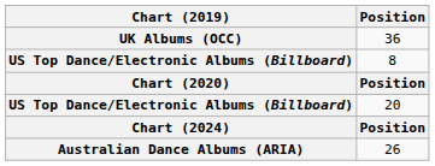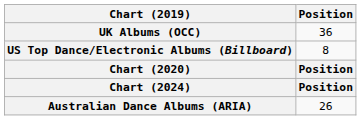 <table class="wikitable plainrowheaders" style="text-align:center">
 <tr>
 <th scope="col">Chart (2019)</th>
 <th scope="col">Position</th>
 </tr>
 <tr>
 <th scope="row">UK Albums (OCC)</th>
 <td>36</td>
 </tr>
 <tr>
 <th scope="row">US Top Dance/Electronic Albums (<em>Billboard</em>)</th>
 <td>8</td>
 </tr>
 <tr>
 <th scope="col">Chart (2020)</th>
 <th scope="col">Position</th>
 </tr>
 <tr>
-<th scope="row">US Top Dance/Electronic Albums (<em>Billboard</em>)</th>
-<td>20</td>
-</tr>
-<tr>
 <th scope="col">Chart (2024)</th>
 <th scope="col">Position</th>
 </tr>
 <tr>
 <th scope="row">Australian Dance Albums (ARIA)</th>
 <td>26</td>
 </tr>
 </table>
